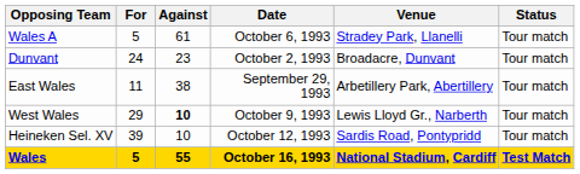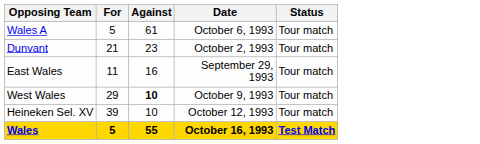 <table class=wikitable>
 <tr>
 <th>Opposing Team</th>
 <th>For</th>
 <th>Against</th>
 <th>Date</th>
-<th>Venue</th>
 <th>Status</th>
 </tr>
 <tr bgcolor=#fdfdfd>
 <td><a href='#'>Wales A</a></td>
 <td align=center width=40>5</td>
 <td align=center width=40>61</td>
 <td width=140 align=right>October 6, 1993</td>
-<td><a href='#'>Stradey Park</a>, <a href='#'>Llanelli</a></td>
 <td>Tour match</td>
 </tr>
 <tr bgcolor=#fdfdfd>
 <td><a href='#'>Dunvant</a></td>
-<td align=center width=40>24</td>
+<td align=center width=40>21</td>
 <td align=center width=40>23</td>
 <td width=140 align=right>October 2, 1993</td>
-<td>Broadacre, <a href='#'>Dunvant</a></td>
 <td>Tour match</td>
 </tr>
 <tr bgcolor=#fdfdfd>
 <td>East Wales</td>
 <td align=center width=40>11</td>
-<td align=center width=40>38</td>
+<td align=center width=40>16</td>
 <td width=140 align=right>September 29, 1993</td>
-<td>Arbetillery Park, <a href='#'>Abertillery</a></td>
 <td>Tour match</td>
 </tr>
 <tr bgcolor=#fdfdfd>
 <td>West Wales</td>
 <td align=center width=40>29</td>
 <td align=center width=40><strong>10</strong></td>
 <td width=140 align=right>October 9, 1993</td>
-<td>Lewis Lloyd Gr., <a href='#'>Narberth</a></td>
 <td>Tour match</td>
 </tr>
 <tr bgcolor=#fdfdfd>
 <td>Heineken Sel. XV</td>
 <td align=center width=40>39</td>
 <td align=center width=40>10</td>
 <td width=140 align=right>October 12, 1993</td>
-<td><a href='#'>Sardis Road</a>, <a href='#'>Pontypridd</a></td>
 <td>Tour match</td>
 </tr>
 <tr bgcolor=gold>
 <td><strong><a href='#'>Wales</a></strong></td>
 <td align=center width=40><strong>5</strong></td>
 <td align=center width=40><strong>55</strong></td>
 <td width=140 align=right><strong>October 16, 1993</strong></td>
-<td><strong><a href='#'>National Stadium</a>, <a href='#'>Cardiff</a></strong></td>
 <td><strong><a href='#'>Test Match</a></strong></td>
 </tr>
 </table>
